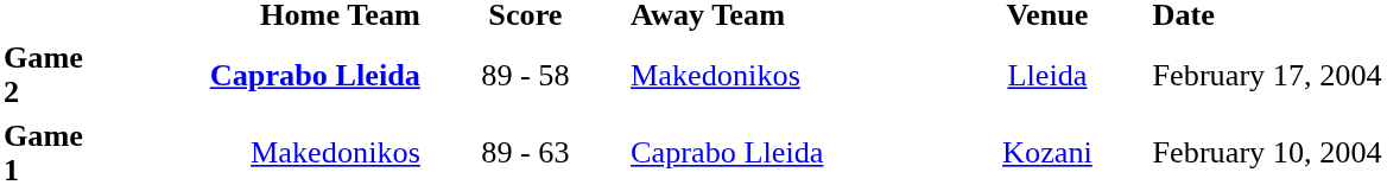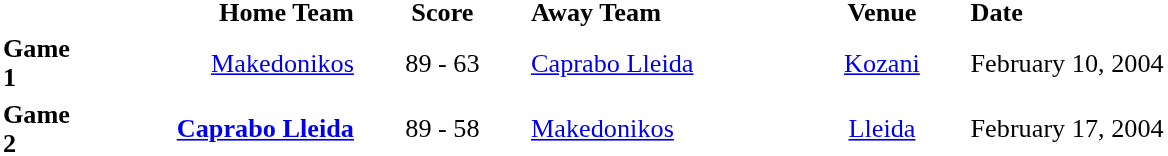 <table style="text-align:center" cellpadding=1 border=0>
 <tr>
 <th width=50></th>
 <th width=160 align=right>Home Team</th>
 <th width=100>Score</th>
 <th width=160 align=left>Away Team</th>
 <th width=100>Venue</th>
 <th width=200 align=left>Date</th>
 </tr>
 <tr>
+<td align=left><strong>Game 1</strong></td>
+<td align=right><a href='#'>Makedonikos</a> </td>
+<td>89 - 63</td>
+<td align=left> <a href='#'>Caprabo Lleida</a></td>
+<td><a href='#'>Kozani</a></td>
+<td align=left>February 10, 2004</td>
+</tr>
+<tr>
 <td align=left><strong>Game 2</strong></td>
 <td align=right><strong><a href='#'>Caprabo Lleida</a></strong> </td>
 <td>89 - 58</td>
 <td align=left> <a href='#'>Makedonikos</a></td>
 <td><a href='#'>Lleida</a></td>
 <td align=left>February 17, 2004</td>
 </tr>
-<tr>
-<td align=left><strong>Game 1</strong></td>
-<td align=right><a href='#'>Makedonikos</a> </td>
-<td>89 - 63</td>
-<td align=left> <a href='#'>Caprabo Lleida</a></td>
-<td><a href='#'>Kozani</a></td>
-<td align=left>February 10, 2004</td>
-</tr>
 </table>
